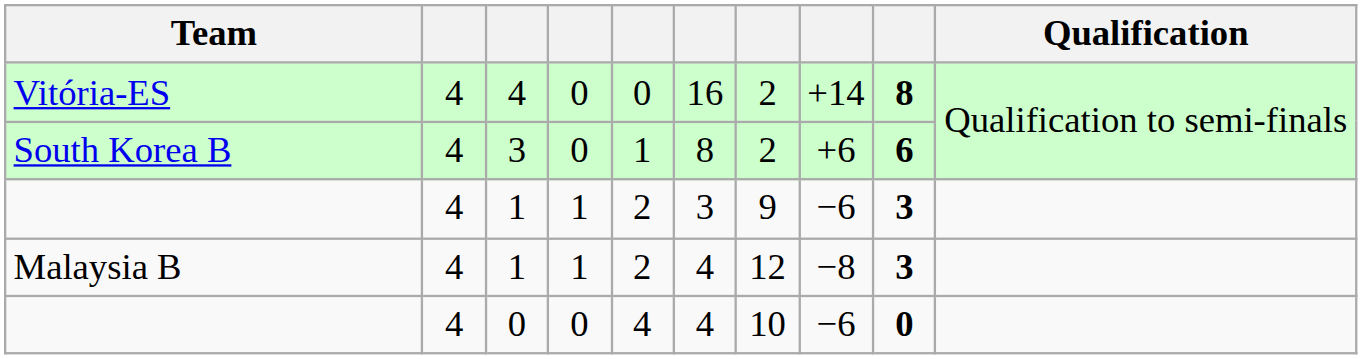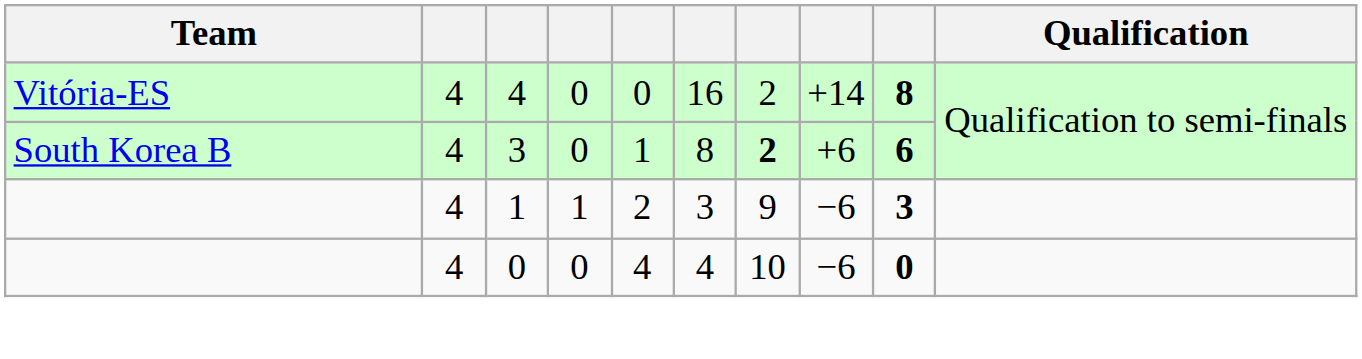 <table class="wikitable" style="text-align:center;">
 <tr>
 <th width=175>Team</th>
 <th width=20></th>
 <th width=20></th>
 <th width=20></th>
 <th width=20></th>
 <th width=20></th>
 <th width=20></th>
 <th width=20></th>
 <th width=20></th>
 <th>Qualification</th>
 </tr>
 <tr bgcolor="#ccffcc">
 <td align="left"> <a href='#'>Vitória-ES</a></td>
 <td>4</td>
 <td>4</td>
 <td>0</td>
 <td>0</td>
 <td>16</td>
 <td>2</td>
 <td>+14</td>
 <td><strong>8</strong></td>
 <td rowspan="2">Qualification to semi-finals</td>
 </tr>
 <tr bgcolor="#ccffcc">
 <td align="left"> <a href='#'>South Korea B</a></td>
 <td>4</td>
 <td>3</td>
 <td>0</td>
 <td>1</td>
 <td>8</td>
-<td>2</td>
+<td><strong>2</strong></td>
 <td>+6</td>
 <td><strong>6</strong></td>
 </tr>
 <tr>
 <td align="left"></td>
 <td>4</td>
 <td>1</td>
 <td>1</td>
 <td>2</td>
 <td>3</td>
 <td>9</td>
 <td>−6</td>
 <td><strong>3</strong></td>
 <td></td>
 </tr>
 <tr>
-<td align="left"> Malaysia B</td>
-<td>4</td>
-<td>1</td>
-<td>1</td>
-<td>2</td>
-<td>4</td>
-<td>12</td>
-<td>−8</td>
-<td><strong>3</strong></td>
-<td></td>
-</tr>
-<tr>
 <td align="left"></td>
 <td>4</td>
 <td>0</td>
 <td>0</td>
 <td>4</td>
 <td>4</td>
 <td>10</td>
 <td>−6</td>
 <td><strong>0</strong></td>
 <td></td>
 </tr>
 </table>
